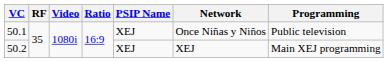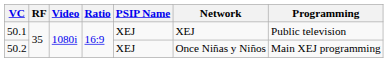 <table class="wikitable sortable">
 <tr>
 <th><a href='#'>VC</a></th>
 <th>RF</th>
 <th><a href='#'>Video</a></th>
 <th><a href='#'>Ratio</a></th>
 <th><a href='#'>PSIP Name</a></th>
 <th>Network</th>
 <th>Programming</th>
 </tr>
 <tr>
 <td>50.1</td>
 <td rowspan="2">35</td>
 <td rowspan="2"><a href='#'>1080i</a></td>
 <td rowspan="2"><a href='#'>16:9</a></td>
 <td>XEJ</td>
-<td>Once Niñas y Niños</td>
+<td>XEJ</td>
 <td>Public television</td>
 </tr>
 <tr>
 <td>50.2</td>
 <td>XEJ</td>
-<td>XEJ</td>
+<td>Once Niñas y Niños</td>
 <td>Main XEJ programming</td>
 </tr>
 </table>
